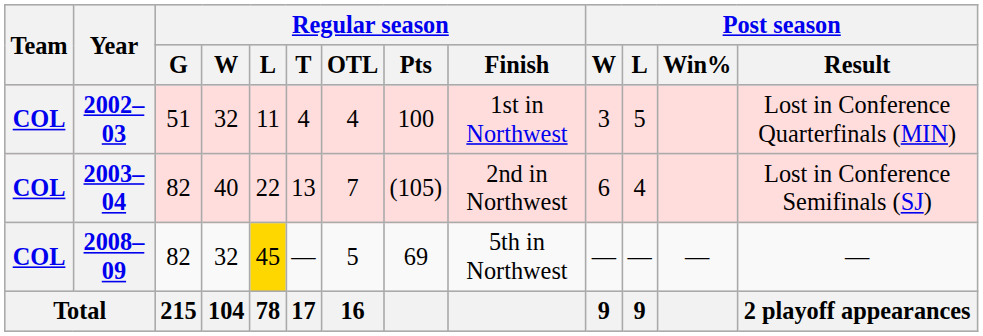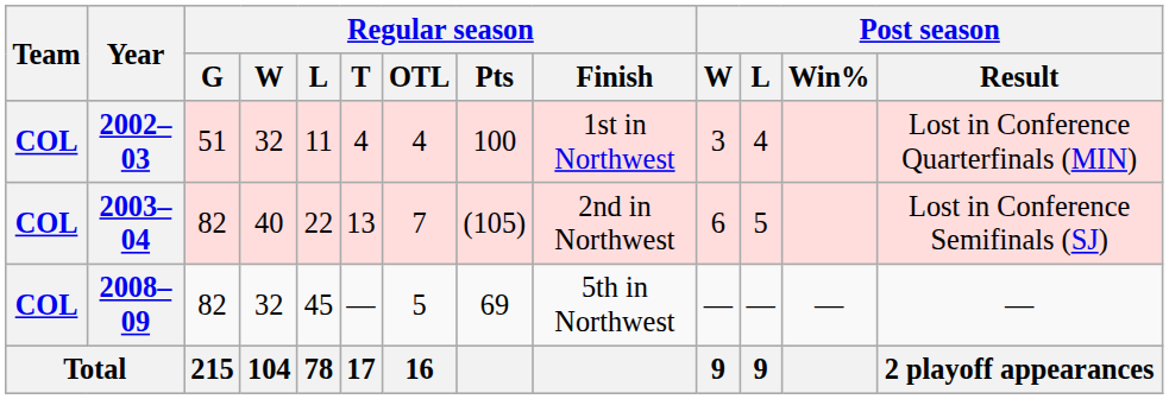 <table class="wikitable" style="font-size: 95%; text-align:center;">
 <tr>
 <th rowspan=2>Team</th>
 <th rowspan=2>Year</th>
 <th colspan=7><a href='#'>Regular season</a></th>
 <th colspan=4><a href='#'>Post season</a></th>
 </tr>
 <tr>
 <th>G</th>
 <th>W</th>
 <th>L</th>
 <th>T</th>
 <th>OTL</th>
 <th>Pts</th>
 <th>Finish</th>
 <th>W</th>
 <th>L</th>
 <th>Win%</th>
 <th>Result</th>
 </tr>
 <tr style="background:#fdd;">
 <th><a href='#'>COL</a></th>
 <th><a href='#'>2002–03</a></th>
 <td>51</td>
 <td>32</td>
 <td>11</td>
 <td>4</td>
 <td>4</td>
 <td>100</td>
 <td>1st in <a href='#'>Northwest</a></td>
 <td>3</td>
-<td>5</td>
+<td>4</td>
 <td></td>
 <td>Lost in Conference Quarterfinals (<a href='#'>MIN</a>)</td>
 </tr>
 <tr style="background:#fdd;">
 <th><a href='#'>COL</a></th>
 <th><a href='#'>2003–04</a></th>
 <td>82</td>
 <td>40</td>
 <td>22</td>
 <td>13</td>
 <td>7</td>
 <td>(105)</td>
 <td>2nd in Northwest</td>
 <td>6</td>
-<td>4</td>
+<td>5</td>
 <td></td>
 <td>Lost in Conference Semifinals (<a href='#'>SJ</a>)</td>
 </tr>
 <tr>
 <th><a href='#'>COL</a></th>
 <th><a href='#'>2008–09</a></th>
 <td>82</td>
 <td>32</td>
-<td style="background: gold;">45</td>
+<td>45</td>
 <td>—</td>
 <td>5</td>
 <td>69</td>
 <td>5th in Northwest</td>
 <td>—</td>
 <td>—</td>
 <td>—</td>
 <td>—</td>
 </tr>
 <tr>
 <th colspan=2>Total</th>
 <th>215</th>
 <th>104</th>
 <th>78</th>
 <th>17</th>
 <th>16</th>
 <th></th>
 <th></th>
 <th>9</th>
 <th>9</th>
 <th></th>
 <th>2 playoff appearances</th>
 </tr>
 </table>
